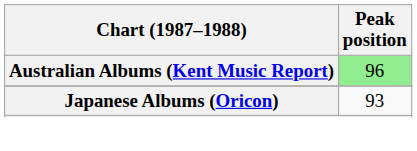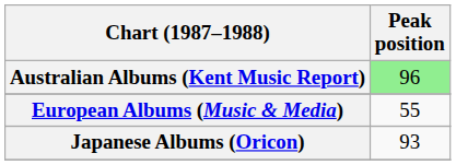 <table class="wikitable sortable plainrowheaders" style="text-align:center">
 <tr>
 <th scope="col">Chart (1987–1988)</th>
 <th scope="col">Peak<br>position</th>
 </tr>
 <tr>
 <th scope="row">Australian Albums (<a href='#'>Kent Music Report</a>)</th>
 <td style="background: lightgreen;">96</td>
 </tr>
 <tr>
+</tr>
+<tr>
+<th scope="row"><a href='#'>European Albums</a> (<em><a href='#'>Music & Media</a></em>)</th>
+<td>55</td>
 </tr>
 <tr>
 </tr>
 <tr>
 <th scope="row">Japanese Albums (<a href='#'>Oricon</a>)</th>
 <td>93</td>
 </tr>
 <tr>
 </tr>
 <tr>
 </tr>
 <tr>
 </tr>
 </table>
